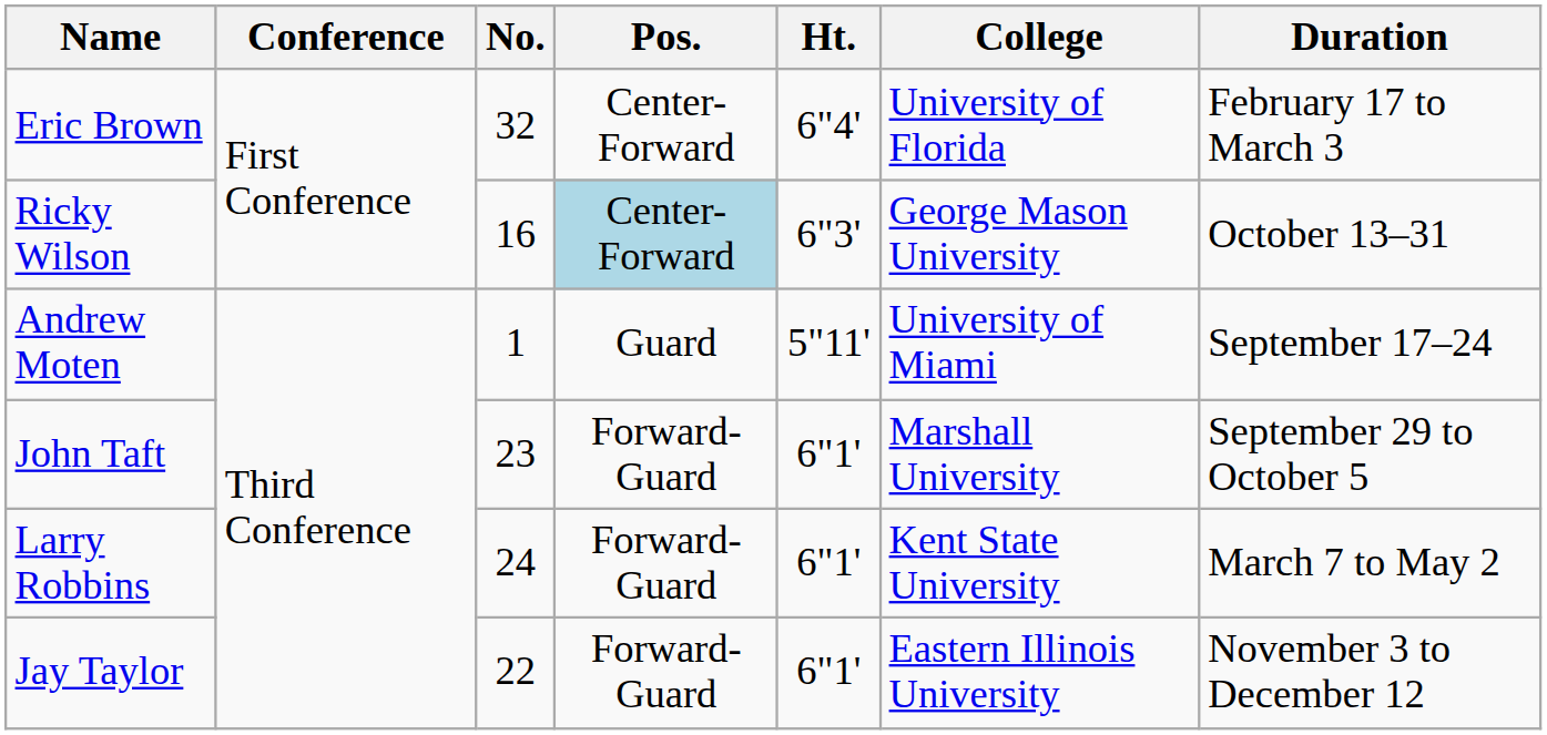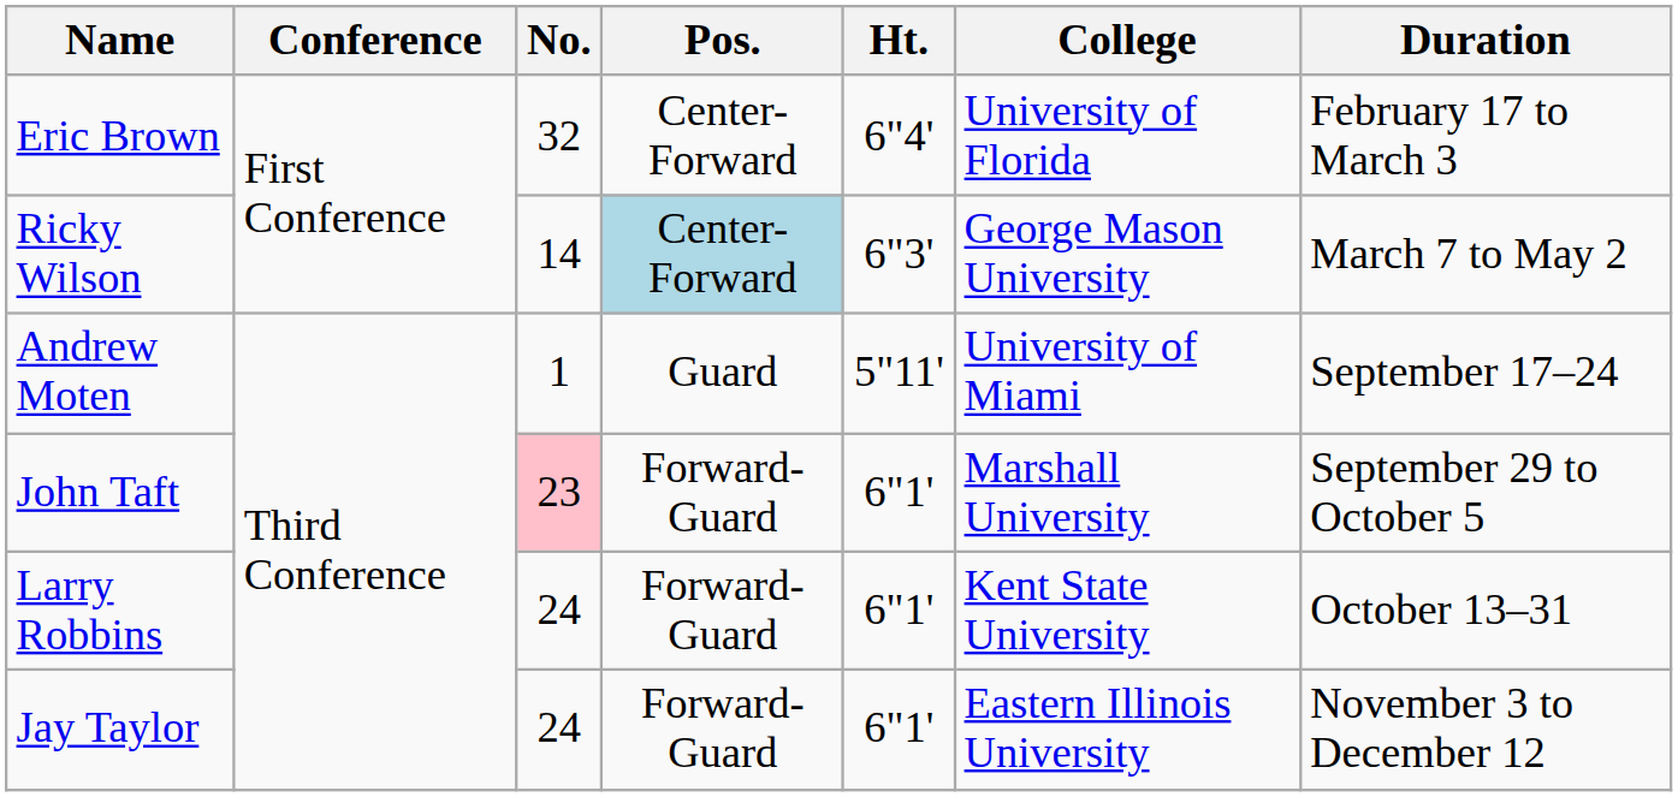 <table class="wikitable" border="1">
 <tr>
 <th>Name</th>
 <th>Conference</th>
 <th>No.</th>
 <th>Pos.</th>
 <th>Ht.</th>
 <th>College</th>
 <th>Duration</th>
 </tr>
 <tr>
 <td><a href='#'>Eric Brown</a></td>
 <td rowspan="2">First Conference</td>
 <td align=center>32</td>
 <td align=center>Center-Forward</td>
 <td align=center>6"4'</td>
 <td><a href='#'>University of Florida</a></td>
 <td>February 17 to March 3</td>
 </tr>
 <tr>
 <td><a href='#'>Ricky Wilson</a></td>
-<td align=center>16</td>
+<td align=center>14</td>
 <td align=center style="background: lightblue;">Center-Forward</td>
 <td align=center>6"3'</td>
 <td><a href='#'>George Mason University</a></td>
-<td>October 13–31</td>
+<td>March 7 to May 2</td>
 </tr>
 <tr>
 <td><a href='#'>Andrew Moten</a></td>
 <td rowspan="4">Third Conference</td>
 <td align=center>1</td>
 <td align=center>Guard</td>
 <td align=center>5"11'</td>
 <td><a href='#'>University of Miami</a></td>
 <td>September 17–24</td>
 </tr>
 <tr>
 <td><a href='#'>John Taft</a></td>
-<td align=center>23</td>
+<td align=center style="background: pink;">23</td>
 <td align=center>Forward-Guard</td>
 <td align=center>6"1'</td>
 <td><a href='#'>Marshall University</a></td>
 <td>September 29 to October 5</td>
 </tr>
 <tr>
 <td><a href='#'>Larry Robbins</a></td>
 <td align=center>24</td>
 <td align=center>Forward-Guard</td>
 <td align=center>6"1'</td>
 <td><a href='#'>Kent State University</a></td>
-<td>March 7 to May 2</td>
+<td>October 13–31</td>
 </tr>
 <tr>
 <td><a href='#'>Jay Taylor</a></td>
-<td align=center>22</td>
+<td align=center>24</td>
 <td align=center>Forward-Guard</td>
 <td align=center>6"1'</td>
 <td><a href='#'>Eastern Illinois University</a></td>
 <td>November 3 to December 12</td>
 </tr>
 </table>
